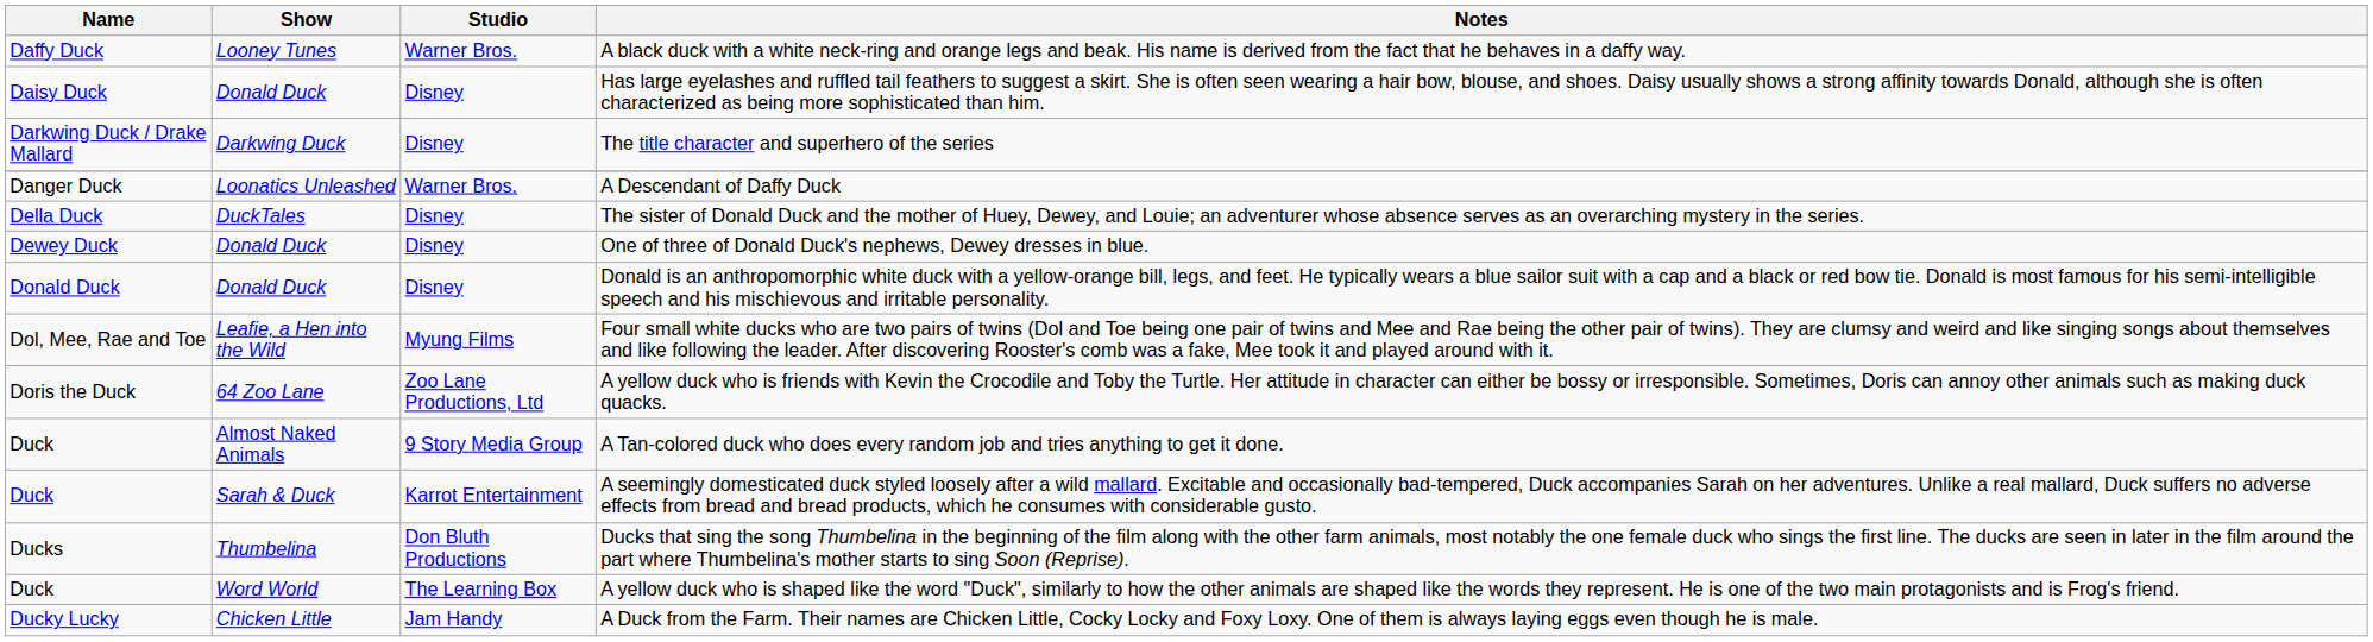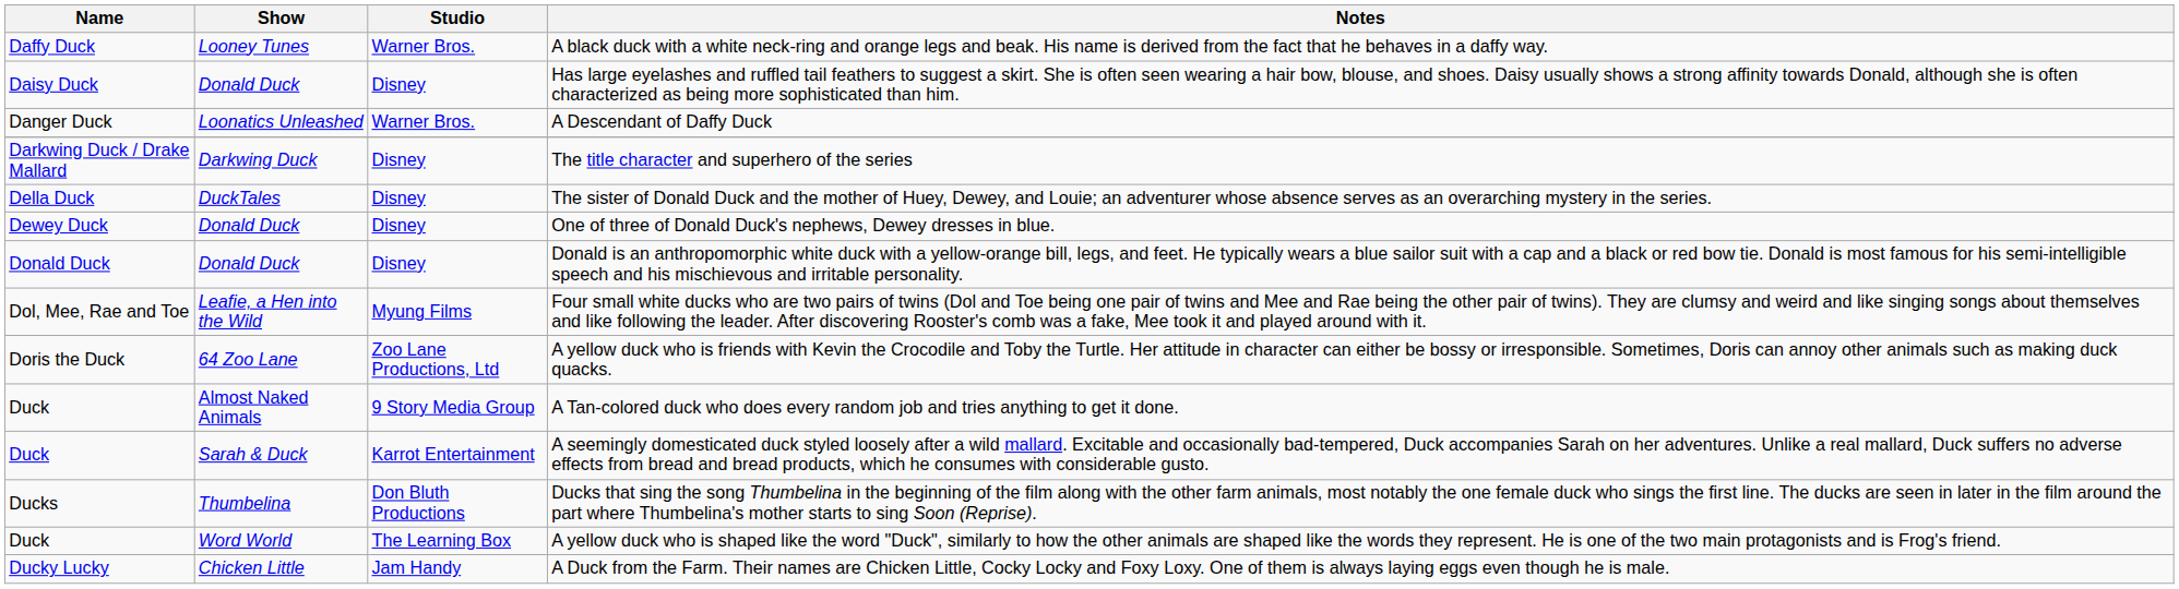 <table class="wikitable sortable">
 <tr>
 <th>Name</th>
 <th>Show</th>
 <th>Studio</th>
 <th>Notes</th>
 </tr>
 <tr>
 <td><a href='#'>Daffy Duck</a></td>
 <td><em><a href='#'>Looney Tunes</a></em></td>
 <td><a href='#'>Warner Bros.</a></td>
 <td>A black duck with a white neck-ring and orange legs and beak. His name is derived from the fact that he behaves in a daffy way.</td>
 </tr>
 <tr>
 <td><a href='#'>Daisy Duck</a></td>
 <td><em><a href='#'>Donald Duck</a></em></td>
 <td><a href='#'>Disney</a></td>
 <td>Has large eyelashes and ruffled tail feathers to suggest a skirt. She is often seen wearing a hair bow, blouse, and shoes. Daisy usually shows a strong affinity towards Donald, although she is often characterized as being more sophisticated than him.</td>
 </tr>
 <tr>
+<td>Danger Duck</td>
+<td><em><a href='#'>Loonatics Unleashed</a></em></td>
+<td><a href='#'>Warner Bros.</a></td>
+<td>A Descendant of Daffy Duck</td>
+</tr>
+<tr>
+</tr>
+<tr>
 <td><a href='#'>Darkwing Duck / Drake Mallard</a></td>
 <td><em><a href='#'>Darkwing Duck</a></em></td>
 <td><a href='#'>Disney</a></td>
 <td>The <a href='#'>title character</a> and superhero of the series</td>
-</tr>
-<tr>
-</tr>
-<tr>
-<td>Danger Duck</td>
-<td><em><a href='#'>Loonatics Unleashed</a></em></td>
-<td><a href='#'>Warner Bros.</a></td>
-<td>A Descendant of Daffy Duck</td>
 </tr>
 <tr>
 <td><a href='#'>Della Duck</a></td>
 <td><em><a href='#'>DuckTales</a></em></td>
 <td><a href='#'>Disney</a></td>
 <td>The sister of Donald Duck and the mother of Huey, Dewey, and Louie; an adventurer whose absence serves as an overarching mystery in the series.</td>
 </tr>
 <tr>
 <td><a href='#'>Dewey Duck</a></td>
 <td><em><a href='#'>Donald Duck</a></em></td>
 <td><a href='#'>Disney</a></td>
 <td>One of three of Donald Duck's nephews, Dewey dresses in blue.</td>
 </tr>
 <tr>
 <td><a href='#'>Donald Duck</a></td>
 <td><em><a href='#'>Donald Duck</a></em></td>
 <td><a href='#'>Disney</a></td>
 <td>Donald is an anthropomorphic white duck with a yellow-orange bill, legs, and feet. He typically wears a blue sailor suit with a cap and a black or red bow tie. Donald is most famous for his semi-intelligible speech and his mischievous and irritable personality.</td>
 </tr>
 <tr>
 <td>Dol, Mee, Rae and Toe</td>
 <td><em><a href='#'>Leafie, a Hen into the Wild</a></em></td>
 <td><a href='#'>Myung Films</a></td>
 <td>Four small white ducks who are two pairs of twins (Dol and Toe being one pair of twins and Mee and Rae being the other pair of twins). They are clumsy and weird and like singing songs about themselves and like following the leader. After discovering Rooster's comb was a fake, Mee took it and played around with it.</td>
 </tr>
 <tr>
 <td>Doris the Duck</td>
 <td><em><a href='#'>64 Zoo Lane</a></em></td>
 <td><a href='#'>Zoo Lane Productions, Ltd</a></td>
 <td>A yellow duck who is friends with Kevin the Crocodile and Toby the Turtle. Her attitude in character can either be bossy or irresponsible. Sometimes, Doris can annoy other animals such as making duck quacks.</td>
 </tr>
 <tr>
 <td>Duck</td>
 <td><a href='#'>Almost Naked Animals</a></td>
 <td><a href='#'>9 Story Media Group</a></td>
 <td>A Tan-colored duck who does every random job and tries anything to get it done.</td>
 </tr>
 <tr>
 <td><a href='#'>Duck</a></td>
 <td><em><a href='#'>Sarah & Duck</a></em></td>
 <td><a href='#'>Karrot Entertainment</a></td>
 <td>A seemingly domesticated duck styled loosely after a wild <a href='#'>mallard</a>. Excitable and occasionally bad-tempered, Duck accompanies Sarah on her adventures. Unlike a real mallard, Duck suffers no adverse effects from bread and bread products, which he consumes with considerable gusto.</td>
 </tr>
 <tr>
 <td>Ducks</td>
 <td><em><a href='#'>Thumbelina</a></em></td>
 <td><a href='#'>Don Bluth Productions</a></td>
 <td>Ducks that sing the song <em>Thumbelina</em> in the beginning of the film along with the other farm animals, most notably the one female duck who sings the first line. The ducks are seen in later in the film around the part where Thumbelina's mother starts to sing <em>Soon (Reprise)</em>.</td>
 </tr>
 <tr>
 <td>Duck</td>
 <td><em><a href='#'>Word World</a></em></td>
 <td><a href='#'>The Learning Box</a></td>
 <td>A yellow duck who is shaped like the word "Duck", similarly to how the other animals are shaped like the words they represent. He is one of the two main protagonists and is Frog's friend.</td>
 </tr>
 <tr>
 <td><a href='#'>Ducky Lucky</a></td>
 <td><em><a href='#'>Chicken Little</a></em></td>
 <td><a href='#'>Jam Handy</a></td>
 <td>A Duck from the Farm. Their names are Chicken Little, Cocky Locky and Foxy Loxy. One of them is always laying eggs even though he is male.</td>
 </tr>
 </table>
